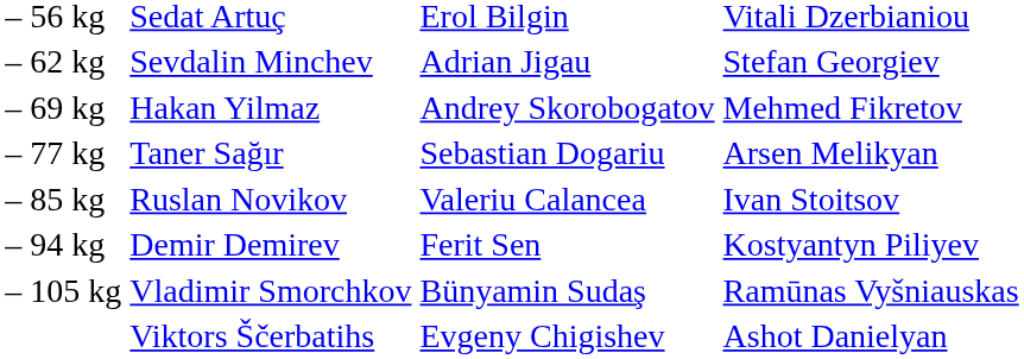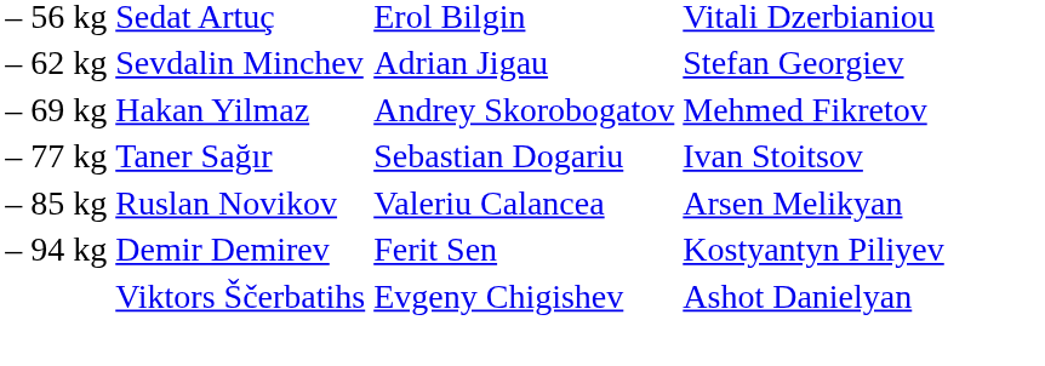 <table>
 <tr>
 <td>– 56 kg<br></td>
 <td> <a href='#'>Sedat Artuç</a></td>
 <td> <a href='#'>Erol Bilgin</a></td>
 <td> <a href='#'>Vitali Dzerbianiou</a></td>
 </tr>
 <tr>
 <td>– 62 kg<br></td>
 <td> <a href='#'>Sevdalin Minchev</a></td>
 <td> <a href='#'>Adrian Jigau</a></td>
 <td> <a href='#'>Stefan Georgiev</a></td>
 </tr>
 <tr>
 <td>– 69 kg<br></td>
 <td> <a href='#'>Hakan Yilmaz</a></td>
 <td> <a href='#'>Andrey Skorobogatov</a></td>
 <td> <a href='#'>Mehmed Fikretov</a></td>
 </tr>
 <tr>
 <td>– 77 kg<br></td>
 <td> <a href='#'>Taner Sağır</a></td>
 <td> <a href='#'>Sebastian Dogariu</a></td>
-<td> <a href='#'>Arsen Melikyan</a></td>
+<td> <a href='#'>Ivan Stoitsov</a></td>
 </tr>
 <tr>
 <td>– 85 kg<br></td>
 <td> <a href='#'>Ruslan Novikov</a></td>
 <td> <a href='#'>Valeriu Calancea</a></td>
-<td> <a href='#'>Ivan Stoitsov</a></td>
+<td> <a href='#'>Arsen Melikyan</a></td>
 </tr>
 <tr>
 <td>– 94 kg<br></td>
 <td> <a href='#'>Demir Demirev</a></td>
 <td> <a href='#'>Ferit Sen</a></td>
 <td> <a href='#'>Kostyantyn Piliyev</a></td>
 </tr>
 <tr>
-<td>– 105 kg<br></td>
-<td> <a href='#'>Vladimir Smorchkov</a></td>
-<td> <a href='#'>Bünyamin Sudaş</a></td>
-<td> <a href='#'>Ramūnas Vyšniauskas</a></td>
-</tr>
-<tr>
 <td><br></td>
 <td> <a href='#'>Viktors Ščerbatihs</a></td>
 <td> <a href='#'>Evgeny Chigishev</a></td>
 <td> <a href='#'>Ashot Danielyan</a></td>
 </tr>
 </table>
